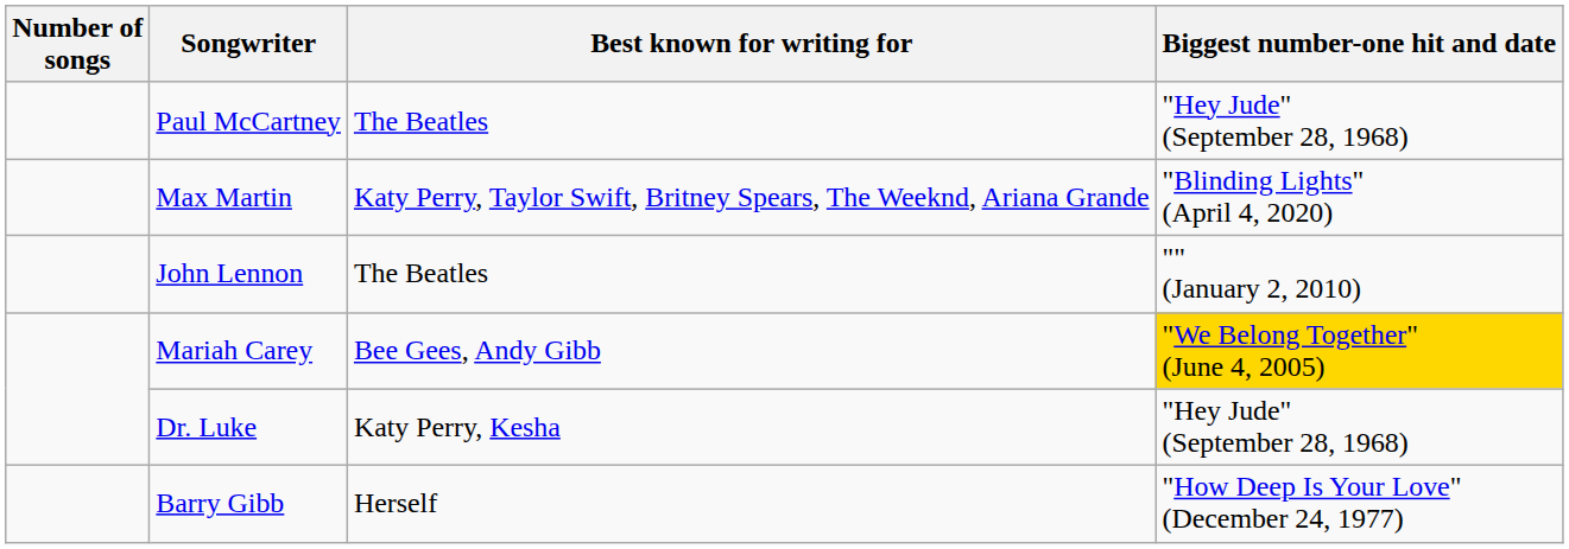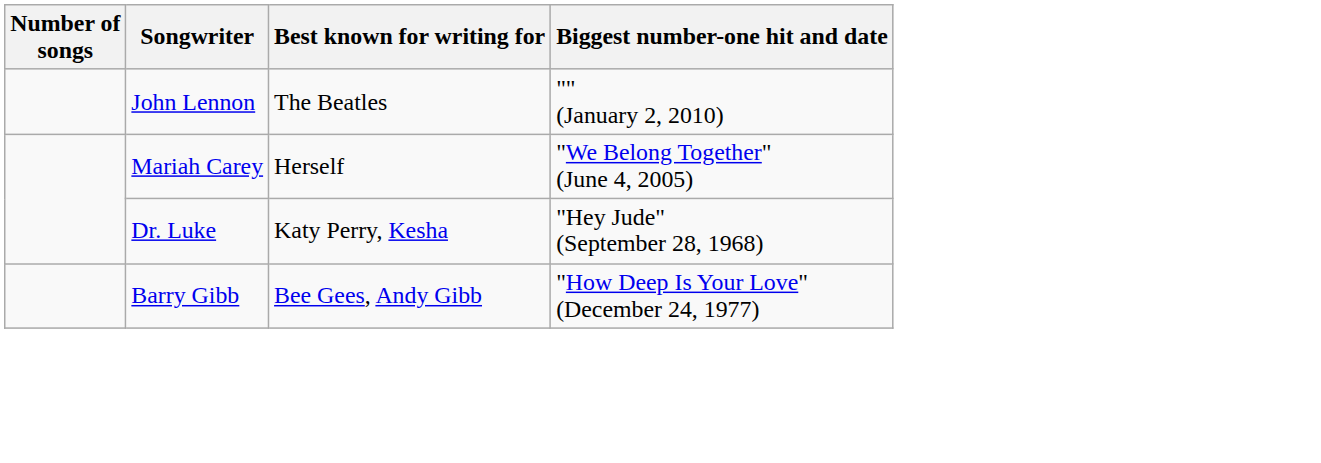 <table class="wikitable">
 <tr>
 <th>Number of <br>songs</th>
 <th>Songwriter</th>
 <th>Best known for writing for</th>
 <th>Biggest number-one hit and date</th>
-</tr>
-<tr>
-<td></td>
-<td><a href='#'>Paul McCartney</a></td>
-<td><a href='#'>The Beatles</a></td>
-<td>"<a href='#'>Hey Jude</a>"<br>(September 28, 1968)</td>
-</tr>
-<tr>
-<td></td>
-<td><a href='#'>Max Martin</a></td>
-<td><a href='#'>Katy Perry</a>, <a href='#'>Taylor Swift</a>, <a href='#'>Britney Spears</a>, <a href='#'>The Weeknd</a>, <a href='#'>Ariana Grande</a></td>
-<td>"<a href='#'>Blinding Lights</a>"<br>(April 4, 2020)</td>
 </tr>
 <tr>
 <td></td>
 <td><a href='#'>John Lennon</a></td>
 <td>The Beatles</td>
 <td>"<a href='#'></a>"<br>(January 2, 2010)</td>
 </tr>
 <tr>
 <td rowspan="2"></td>
 <td><a href='#'>Mariah Carey</a></td>
-<td><a href='#'>Bee Gees</a>, <a href='#'>Andy Gibb</a></td>
-<td style="background: gold;">"<a href='#'>We Belong Together</a>"<br>(June 4, 2005)</td>
+<td>Herself</td>
+<td>"<a href='#'>We Belong Together</a>"<br>(June 4, 2005)</td>
 </tr>
 <tr>
 <td><a href='#'>Dr. Luke</a></td>
 <td>Katy Perry, <a href='#'>Kesha</a></td>
 <td>"Hey Jude"<br>(September 28, 1968)</td>
 </tr>
 <tr>
 <td></td>
 <td><a href='#'>Barry Gibb</a></td>
-<td>Herself</td>
+<td><a href='#'>Bee Gees</a>, <a href='#'>Andy Gibb</a></td>
 <td>"<a href='#'>How Deep Is Your Love</a>"<br>(December 24, 1977)</td>
 </tr>
 </table>
